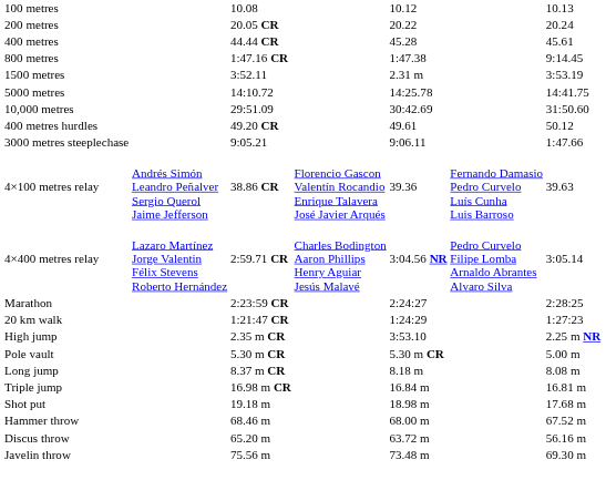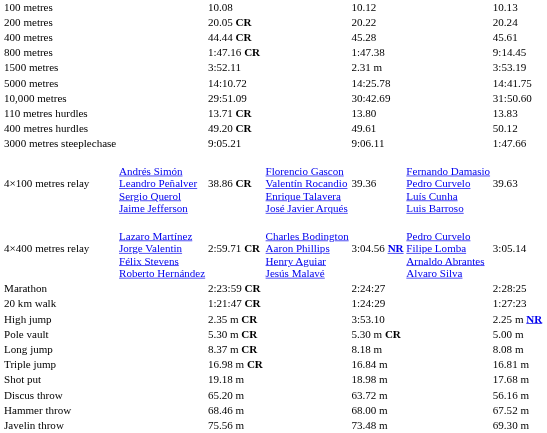 <table>
 <tr>
 <td>100 metres</td>
 <td></td>
 <td>10.08</td>
 <td></td>
 <td>10.12</td>
 <td></td>
 <td>10.13</td>
 </tr>
 <tr>
 <td>200 metres</td>
 <td></td>
 <td>20.05 <strong>CR</strong></td>
 <td></td>
 <td>20.22</td>
 <td></td>
 <td>20.24</td>
 </tr>
 <tr>
 <td>400 metres</td>
 <td></td>
 <td>44.44 <strong>CR</strong></td>
 <td></td>
 <td>45.28</td>
 <td></td>
 <td>45.61</td>
 </tr>
 <tr>
 <td>800 metres</td>
 <td></td>
 <td>1:47.16 <strong>CR</strong></td>
 <td></td>
 <td>1:47.38</td>
 <td></td>
 <td>9:14.45</td>
 </tr>
 <tr>
 <td>1500 metres</td>
 <td></td>
 <td>3:52.11</td>
 <td></td>
 <td>2.31 m</td>
 <td></td>
 <td>3:53.19</td>
 </tr>
 <tr>
 <td>5000 metres</td>
 <td></td>
 <td>14:10.72</td>
 <td></td>
 <td>14:25.78</td>
 <td></td>
 <td>14:41.75</td>
 </tr>
 <tr>
 <td>10,000 metres</td>
 <td></td>
 <td>29:51.09</td>
 <td></td>
 <td>30:42.69</td>
 <td></td>
 <td>31:50.60</td>
+</tr>
+<tr>
+<td>110 metres hurdles</td>
+<td></td>
+<td>13.71 <strong>CR</strong></td>
+<td></td>
+<td>13.80</td>
+<td></td>
+<td>13.83</td>
 </tr>
 <tr>
 <td>400 metres hurdles</td>
 <td></td>
 <td>49.20 <strong>CR</strong></td>
 <td></td>
 <td>49.61</td>
 <td></td>
 <td>50.12</td>
 </tr>
 <tr>
 <td>3000 metres steeplechase</td>
 <td></td>
 <td>9:05.21</td>
 <td></td>
 <td>9:06.11</td>
 <td></td>
 <td>1:47.66</td>
 </tr>
 <tr>
 <td>4×100 metres relay</td>
 <td><br><a href='#'>Andrés Simón</a><br><a href='#'>Leandro Peñalver</a><br><a href='#'>Sergio Querol</a><br><a href='#'>Jaime Jefferson</a></td>
 <td>38.86 <strong>CR</strong></td>
 <td><br><a href='#'>Florencio Gascon</a><br><a href='#'>Valentín Rocandio</a><br><a href='#'>Enrique Talavera</a><br><a href='#'>José Javier Arqués</a></td>
 <td>39.36</td>
 <td><br><a href='#'>Fernando Damasio</a><br><a href='#'>Pedro Curvelo</a><br><a href='#'>Luís Cunha</a><br><a href='#'>Luis Barroso</a></td>
 <td>39.63</td>
 </tr>
 <tr>
 <td>4×400 metres relay</td>
 <td><br><a href='#'>Lazaro Martínez</a><br><a href='#'>Jorge Valentin</a><br><a href='#'>Félix Stevens</a><br><a href='#'>Roberto Hernández</a></td>
 <td>2:59.71 <strong>CR</strong></td>
 <td><br><a href='#'>Charles Bodington</a><br><a href='#'>Aaron Phillips</a><br><a href='#'>Henry Aguiar</a><br><a href='#'>Jesús Malavé</a></td>
 <td>3:04.56 <strong><a href='#'>NR</a></strong></td>
 <td><br><a href='#'>Pedro Curvelo</a><br><a href='#'>Filipe Lomba</a><br><a href='#'>Arnaldo Abrantes</a><br><a href='#'>Alvaro Silva</a></td>
 <td>3:05.14</td>
 </tr>
 <tr>
 <td>Marathon</td>
 <td></td>
 <td>2:23:59 <strong>CR</strong></td>
 <td></td>
 <td>2:24:27</td>
 <td></td>
 <td>2:28:25</td>
 </tr>
 <tr>
 <td>20 km walk</td>
 <td></td>
 <td>1:21:47 <strong>CR</strong></td>
 <td></td>
 <td>1:24:29</td>
 <td></td>
 <td>1:27:23</td>
 </tr>
 <tr>
 <td>High jump</td>
 <td></td>
 <td>2.35 m <strong>CR</strong></td>
 <td></td>
 <td>3:53.10</td>
 <td></td>
 <td>2.25 m <strong><a href='#'>NR</a></strong></td>
 </tr>
 <tr>
 <td>Pole vault</td>
 <td></td>
 <td>5.30 m <strong>CR</strong></td>
 <td></td>
 <td>5.30 m <strong>CR</strong></td>
 <td></td>
 <td>5.00 m</td>
 </tr>
 <tr>
 <td>Long jump</td>
 <td></td>
 <td>8.37 m <strong>CR</strong></td>
 <td></td>
 <td>8.18 m</td>
 <td></td>
 <td>8.08 m</td>
 </tr>
 <tr>
 <td>Triple jump</td>
 <td></td>
 <td>16.98 m <strong>CR</strong></td>
 <td></td>
 <td>16.84 m</td>
 <td></td>
 <td>16.81 m</td>
 </tr>
 <tr>
 <td>Shot put</td>
 <td></td>
 <td>19.18 m</td>
 <td></td>
 <td>18.98 m</td>
 <td></td>
 <td>17.68 m</td>
 </tr>
 <tr>
+<td>Discus throw</td>
+<td></td>
+<td>65.20 m</td>
+<td></td>
+<td>63.72 m</td>
+<td></td>
+<td>56.16 m</td>
+</tr>
+<tr>
 <td>Hammer throw</td>
 <td></td>
 <td>68.46 m</td>
 <td></td>
 <td>68.00 m</td>
 <td></td>
 <td>67.52 m</td>
-</tr>
-<tr>
-<td>Discus throw</td>
-<td></td>
-<td>65.20 m</td>
-<td></td>
-<td>63.72 m</td>
-<td></td>
-<td>56.16 m</td>
 </tr>
 <tr>
 <td>Javelin throw</td>
 <td></td>
 <td>75.56 m</td>
 <td></td>
 <td>73.48 m</td>
 <td></td>
 <td>69.30 m</td>
 </tr>
 </table>
